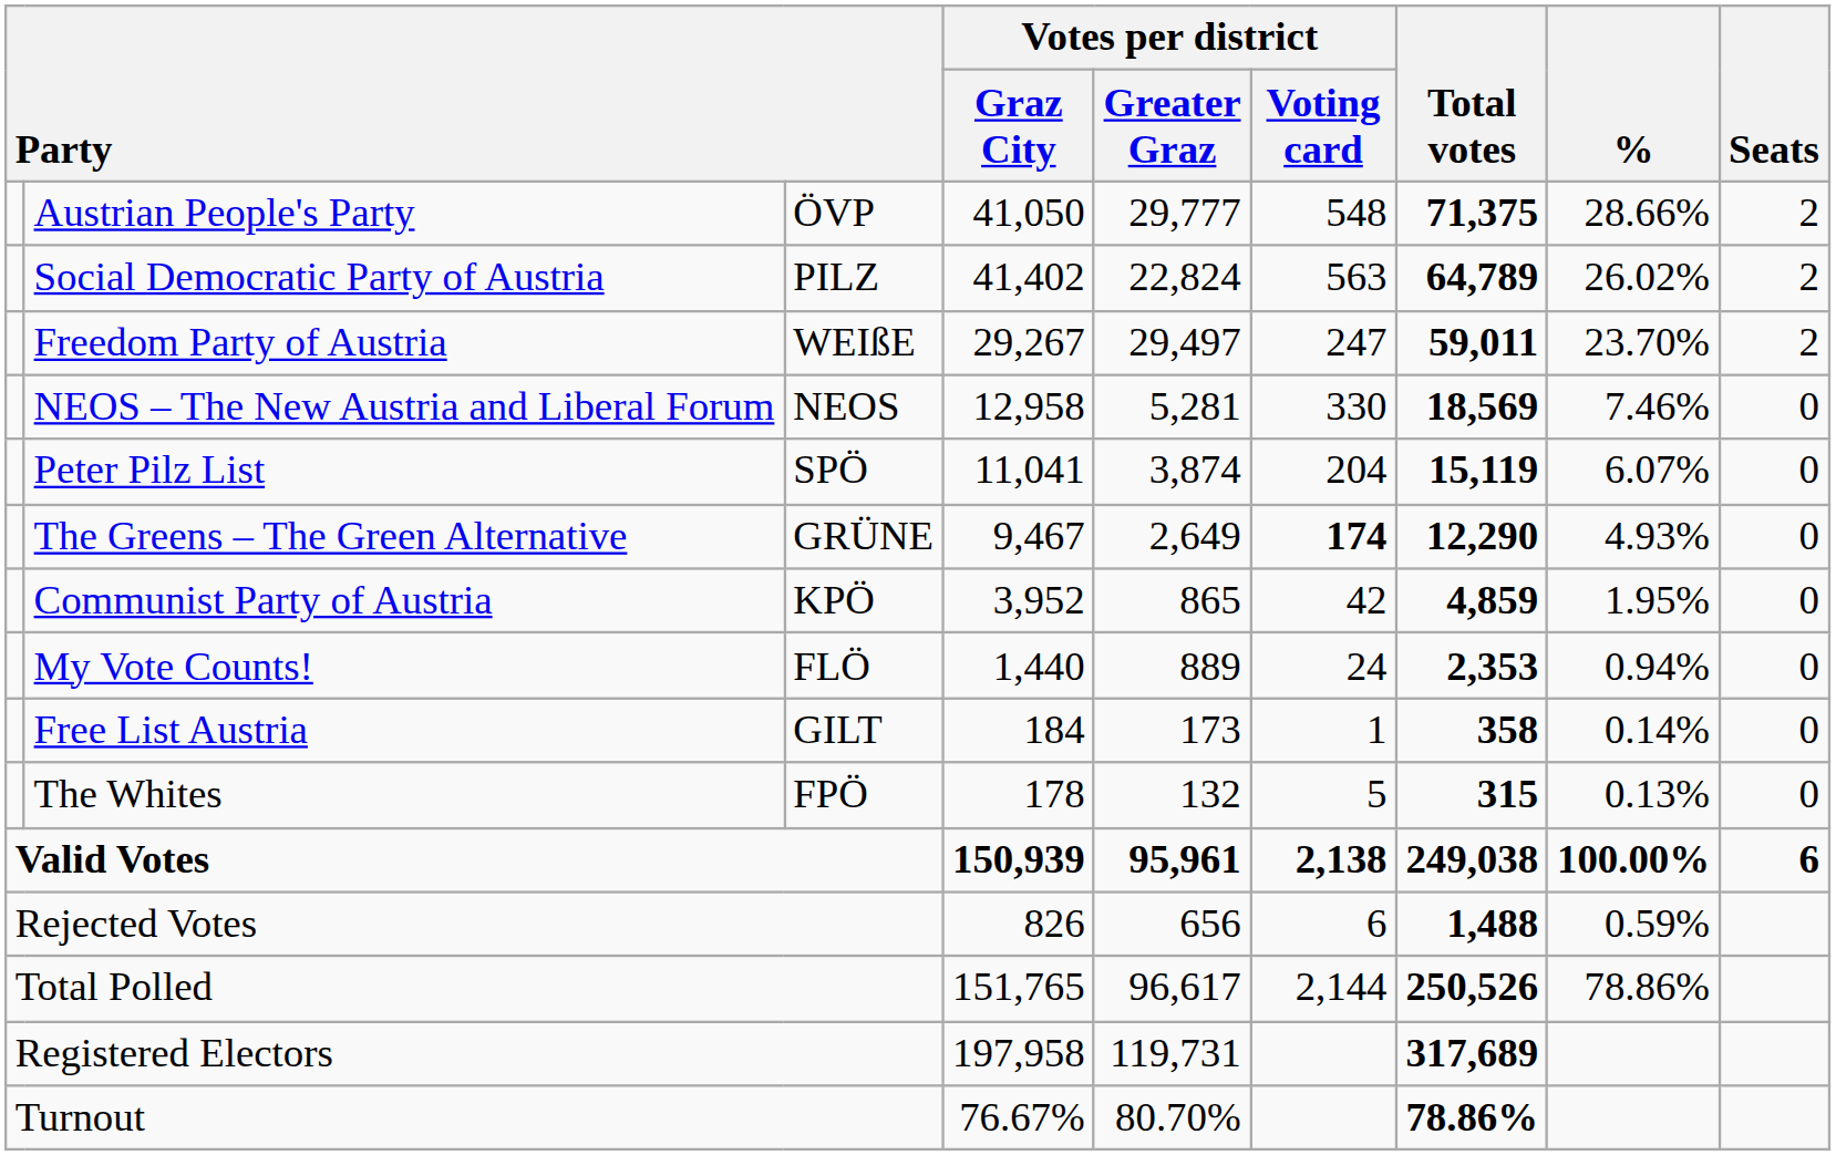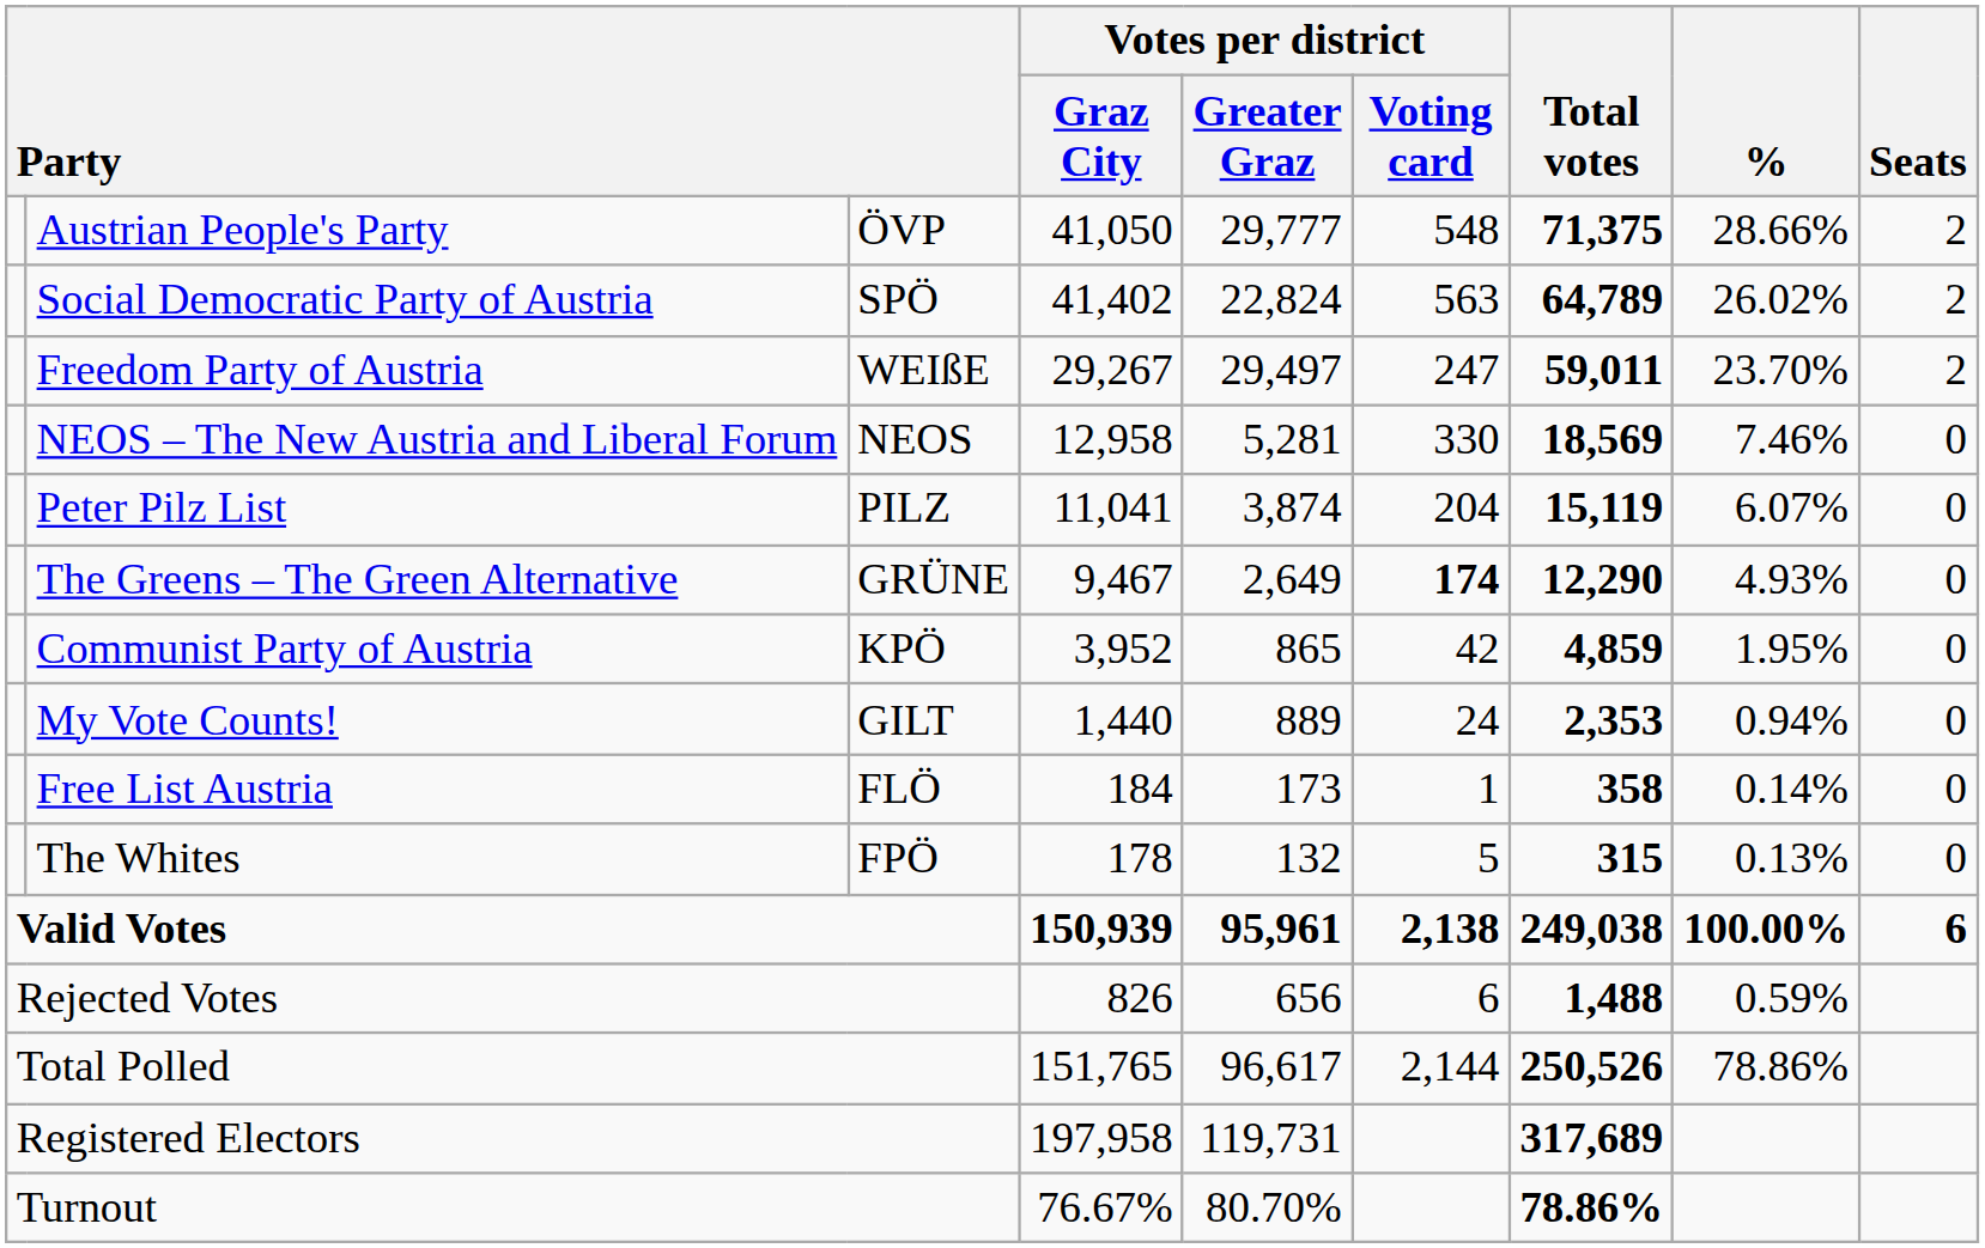 <table class="wikitable" border="1" style="text-align:right;">
 <tr>
 <th style="text-align:left;" valign=bottom rowspan=2 colspan=3>Party</th>
 <th colspan=3>Votes per district</th>
 <th align=center valign=bottom rowspan=2 width="50">Total<br>votes</th>
 <th align=center valign=bottom rowspan=2 width="50">%</th>
 <th align=center valign=bottom rowspan=2>Seats</th>
 </tr>
 <tr>
 <th align=center valign=bottom width="50"><a href='#'>Graz<br>City</a></th>
 <th align=center valign=bottom width="50"><a href='#'>Greater<br>Graz</a></th>
 <th align=center valign=bottom width="50"><a href='#'>Voting<br>card</a></th>
 </tr>
 <tr>
 <td></td>
 <td align=left><a href='#'>Austrian People's Party</a></td>
 <td align=left>ÖVP</td>
 <td>41,050</td>
 <td>29,777</td>
 <td>548</td>
 <td><strong>71,375</strong></td>
 <td>28.66%</td>
 <td>2</td>
 </tr>
 <tr>
 <td></td>
 <td align=left><a href='#'>Social Democratic Party of Austria</a></td>
-<td align=left>PILZ</td>
+<td align=left>SPÖ</td>
 <td>41,402</td>
 <td>22,824</td>
 <td>563</td>
 <td><strong>64,789</strong></td>
 <td>26.02%</td>
 <td>2</td>
 </tr>
 <tr>
 <td></td>
 <td align=left><a href='#'>Freedom Party of Austria</a></td>
 <td align=left>WEIßE</td>
 <td>29,267</td>
 <td>29,497</td>
 <td>247</td>
 <td><strong>59,011</strong></td>
 <td>23.70%</td>
 <td>2</td>
 </tr>
 <tr>
 <td></td>
 <td align=left style="white-space: nowrap;"><a href='#'>NEOS – The New Austria and Liberal Forum</a></td>
 <td align=left>NEOS</td>
 <td>12,958</td>
 <td>5,281</td>
 <td>330</td>
 <td><strong>18,569</strong></td>
 <td>7.46%</td>
 <td>0</td>
 </tr>
 <tr>
 <td></td>
 <td align=left><a href='#'>Peter Pilz List</a></td>
-<td align=left>SPÖ</td>
+<td align=left>PILZ</td>
 <td>11,041</td>
 <td>3,874</td>
 <td>204</td>
 <td><strong>15,119</strong></td>
 <td>6.07%</td>
 <td>0</td>
 </tr>
 <tr>
 <td></td>
 <td align=left><a href='#'>The Greens – The Green Alternative</a></td>
 <td align=left>GRÜNE</td>
 <td>9,467</td>
 <td>2,649</td>
 <td><strong>174</strong></td>
 <td><strong>12,290</strong></td>
 <td>4.93%</td>
 <td>0</td>
 </tr>
 <tr>
 <td></td>
 <td align=left><a href='#'>Communist Party of Austria</a></td>
 <td align=left>KPÖ</td>
 <td>3,952</td>
 <td>865</td>
 <td>42</td>
 <td><strong>4,859</strong></td>
 <td>1.95%</td>
 <td>0</td>
 </tr>
 <tr>
 <td></td>
 <td align=left><a href='#'>My Vote Counts!</a></td>
-<td align=left>FLÖ</td>
+<td align=left>GILT</td>
 <td>1,440</td>
 <td>889</td>
 <td>24</td>
 <td><strong>2,353</strong></td>
 <td>0.94%</td>
 <td>0</td>
 </tr>
 <tr>
 <td></td>
 <td align=left><a href='#'>Free List Austria</a></td>
-<td align=left>GILT</td>
+<td align=left>FLÖ</td>
 <td>184</td>
 <td>173</td>
 <td>1</td>
 <td><strong>358</strong></td>
 <td>0.14%</td>
 <td>0</td>
 </tr>
 <tr>
 <td></td>
 <td align=left>The Whites</td>
 <td align=left>FPÖ</td>
 <td>178</td>
 <td>132</td>
 <td>5</td>
 <td><strong>315</strong></td>
 <td>0.13%</td>
 <td>0</td>
 </tr>
 <tr style="font-weight:bold">
 <td align=left colspan=3>Valid Votes</td>
 <td>150,939</td>
 <td>95,961</td>
 <td>2,138</td>
 <td>249,038</td>
 <td>100.00%</td>
 <td>6</td>
 </tr>
 <tr>
 <td align=left colspan=3>Rejected Votes</td>
 <td>826</td>
 <td>656</td>
 <td>6</td>
 <td><strong>1,488</strong></td>
 <td>0.59%</td>
 <td></td>
 </tr>
 <tr>
 <td align=left colspan=3>Total Polled</td>
 <td>151,765</td>
 <td>96,617</td>
 <td>2,144</td>
 <td><strong>250,526</strong></td>
 <td>78.86%</td>
 <td></td>
 </tr>
 <tr>
 <td align=left colspan=3>Registered Electors</td>
 <td>197,958</td>
 <td>119,731</td>
 <td></td>
 <td><strong>317,689</strong></td>
 <td></td>
 <td></td>
 </tr>
 <tr>
 <td align=left colspan=3>Turnout</td>
 <td>76.67%</td>
 <td>80.70%</td>
 <td></td>
 <td><strong>78.86%</strong></td>
 <td></td>
 <td></td>
 </tr>
 </table>
